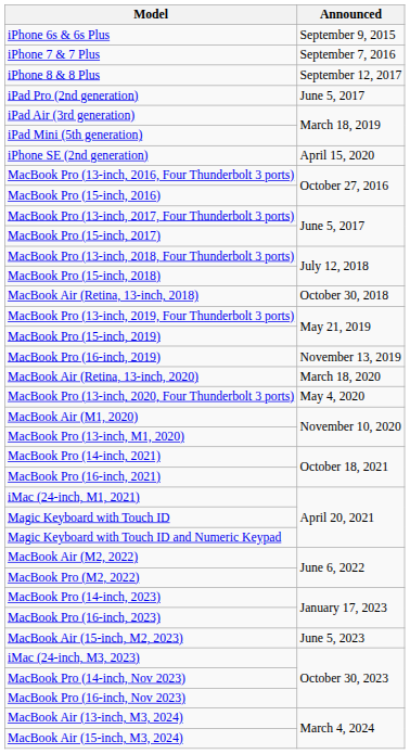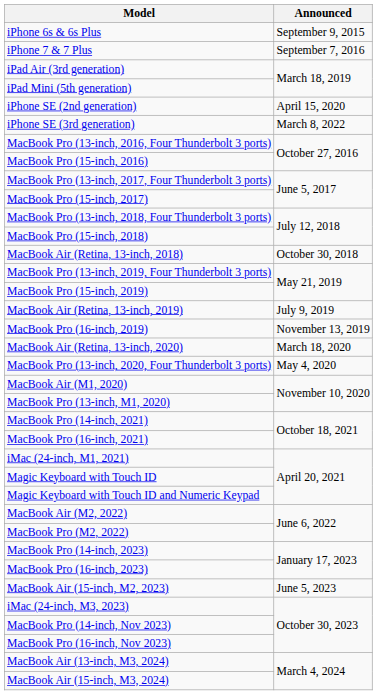 <table class="wikitable sortable collapsible">
 <tr>
 <th>Model</th>
 <th data-sort-type="date">Announced</th>
 </tr>
 <tr>
 <td><a href='#'>iPhone 6s & 6s Plus</a></td>
 <td>September 9, 2015</td>
 </tr>
 <tr>
 <td><a href='#'>iPhone 7 & 7 Plus</a></td>
 <td>September 7, 2016</td>
 </tr>
 <tr>
-<td><a href='#'>iPhone 8 & 8 Plus</a></td>
-<td>September 12, 2017</td>
-</tr>
-<tr>
-<td><a href='#'>iPad Pro (2nd generation)</a></td>
-<td>June 5, 2017</td>
-</tr>
-<tr>
 <td><a href='#'>iPad Air (3rd generation)</a></td>
 <td rowspan="2">March 18, 2019</td>
 </tr>
 <tr>
 <td><a href='#'>iPad Mini (5th generation)</a></td>
 </tr>
 <tr>
 <td><a href='#'>iPhone SE (2nd generation)</a></td>
 <td>April 15, 2020</td>
+</tr>
+<tr>
+<td><a href='#'>iPhone SE (3rd generation)</a></td>
+<td>March 8, 2022</td>
 </tr>
 <tr>
 <td><a href='#'>MacBook Pro (13-inch, 2016, Four Thunderbolt 3 ports)</a></td>
 <td rowspan="2">October 27, 2016</td>
 </tr>
 <tr>
 <td><a href='#'>MacBook Pro (15-inch, 2016)</a></td>
 </tr>
 <tr>
 <td><a href='#'>MacBook Pro (13-inch, 2017, Four Thunderbolt 3 ports)</a></td>
 <td rowspan="2">June 5, 2017</td>
 </tr>
 <tr>
 <td><a href='#'>MacBook Pro (15-inch, 2017)</a></td>
 </tr>
 <tr>
 <td><a href='#'>MacBook Pro (13-inch, 2018, Four Thunderbolt 3 ports)</a></td>
 <td rowspan="2">July 12, 2018</td>
 </tr>
 <tr>
 <td><a href='#'>MacBook Pro (15-inch, 2018)</a></td>
 </tr>
 <tr>
 <td><a href='#'>MacBook Air (Retina, 13-inch, 2018)</a></td>
 <td>October 30, 2018</td>
 </tr>
 <tr>
 <td><a href='#'>MacBook Pro (13-inch, 2019, Four Thunderbolt 3 ports)</a></td>
 <td rowspan="2">May 21, 2019</td>
 </tr>
 <tr>
 <td><a href='#'>MacBook Pro (15-inch, 2019)</a></td>
+</tr>
+<tr>
+<td><a href='#'>MacBook Air (Retina, 13-inch, 2019)</a></td>
+<td>July 9, 2019</td>
 </tr>
 <tr>
 <td><a href='#'>MacBook Pro (16-inch, 2019)</a></td>
 <td>November 13, 2019</td>
 </tr>
 <tr>
 <td><a href='#'>MacBook Air (Retina, 13-inch, 2020)</a></td>
 <td>March 18, 2020</td>
 </tr>
 <tr>
 <td><a href='#'>MacBook Pro (13-inch, 2020, Four Thunderbolt 3 ports)</a></td>
 <td>May 4, 2020</td>
 </tr>
 <tr>
 <td><a href='#'>MacBook Air (M1, 2020)</a></td>
 <td rowspan="2">November 10, 2020</td>
 </tr>
 <tr>
 <td><a href='#'>MacBook Pro (13-inch, M1, 2020)</a></td>
 </tr>
 <tr>
 <td><a href='#'>MacBook Pro (14-inch, 2021)</a></td>
 <td rowspan="2">October 18, 2021</td>
 </tr>
 <tr>
 <td><a href='#'>MacBook Pro (16-inch, 2021)</a></td>
 </tr>
 <tr>
 <td><a href='#'>iMac (24-inch, M1, 2021)</a></td>
 <td rowspan="3">April 20, 2021</td>
 </tr>
 <tr>
 <td><a href='#'>Magic Keyboard with Touch ID</a></td>
 </tr>
 <tr>
 <td><a href='#'>Magic Keyboard with Touch ID and Numeric Keypad</a></td>
 </tr>
 <tr>
 <td><a href='#'>MacBook Air (M2, 2022)</a></td>
 <td rowspan="2">June 6, 2022</td>
 </tr>
 <tr>
 <td><a href='#'>MacBook Pro (M2, 2022)</a></td>
 </tr>
 <tr>
 <td><a href='#'>MacBook Pro (14-inch, 2023)</a></td>
 <td rowspan="2">January 17, 2023</td>
 </tr>
 <tr>
 <td><a href='#'>MacBook Pro (16-inch, 2023)</a></td>
 </tr>
 <tr>
 <td><a href='#'>MacBook Air (15-inch, M2, 2023)</a></td>
 <td>June 5, 2023</td>
 </tr>
 <tr>
 <td><a href='#'>iMac (24-inch, M3, 2023)</a></td>
 <td rowspan="3">October 30, 2023</td>
 </tr>
 <tr>
 <td><a href='#'>MacBook Pro (14-inch, Nov 2023)</a></td>
 </tr>
 <tr>
 <td><a href='#'>MacBook Pro (16-inch, Nov 2023)</a></td>
 </tr>
 <tr>
 <td><a href='#'>MacBook Air (13-inch, M3, 2024)</a></td>
 <td rowspan="2">March 4, 2024</td>
 </tr>
 <tr>
 <td><a href='#'>MacBook Air (15-inch, M3, 2024)</a></td>
 </tr>
 </table>
